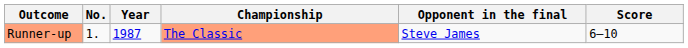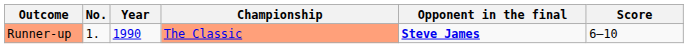 <table class="wikitable">
 <tr>
 <th width="80">Outcome</th>
 <th width="20">No.</th>
 <th width="50">Year</th>
 <th width="255">Championship</th>
 <th width="200">Opponent in the final</th>
 <th width="100">Score</th>
 </tr>
 <tr>
 <td style="background:#ffa07a;">Runner-up</td>
 <td>1.</td>
-<td><a href='#'>1987</a></td>
+<td><a href='#'>1990</a></td>
 <td style="background: lightsalmon;"><a href='#'>The Classic</a></td>
-<td> <a href='#'>Steve James</a></td>
+<td><strong> <a href='#'>Steve James</a></strong></td>
 <td>6–10</td>
 </tr>
 </table>
